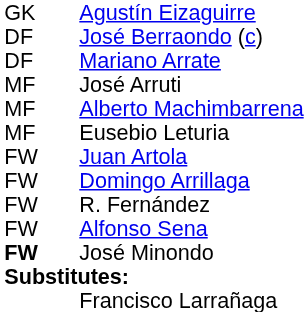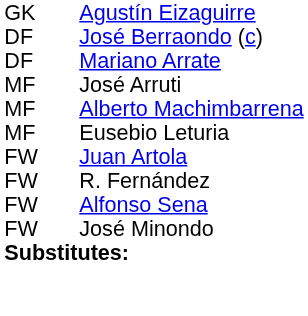 <table cellspacing="0" cellpadding="0" style="font-size:90%; margin:0.2em auto;">
 <tr>
 <th width="25"></th>
 <th width="25"></th>
 </tr>
 <tr>
 <td>GK</td>
 <td></td>
 <td> <a href='#'>Agustín Eizaguirre</a></td>
 </tr>
 <tr>
 <td>DF</td>
 <td></td>
 <td> <a href='#'>José Berraondo</a> (<a href='#'>c</a>)</td>
 </tr>
 <tr>
 <td>DF</td>
 <td></td>
 <td> <a href='#'>Mariano Arrate</a></td>
 </tr>
 <tr>
 <td>MF</td>
 <td></td>
 <td> José Arruti</td>
 </tr>
 <tr>
 <td>MF</td>
 <td></td>
 <td> <a href='#'>Alberto Machimbarrena</a></td>
 </tr>
 <tr>
 <td>MF</td>
 <td></td>
 <td> Eusebio Leturia</td>
 </tr>
 <tr>
 <td>FW</td>
 <td></td>
 <td> <a href='#'>Juan Artola</a></td>
 </tr>
 <tr>
 <td>FW</td>
 <td></td>
-<td> <a href='#'>Domingo Arrillaga</a></td>
-<td></td>
-<td></td>
-</tr>
-<tr>
-<td>FW</td>
-<td></td>
 <td> R. Fernández</td>
 </tr>
 <tr>
 <td>FW</td>
 <td></td>
 <td> <a href='#'>Alfonso Sena</a></td>
 </tr>
 <tr>
-<td><strong>FW</strong></td>
+<td>FW</td>
 <td></td>
 <td> José Minondo</td>
 </tr>
 <tr>
 <td colspan=3><strong>Substitutes:</strong></td>
 </tr>
-<tr>
-<td></td>
-<td></td>
-<td> Francisco Larrañaga</td>
-<td></td>
-<td></td>
-</tr>
 </table>
